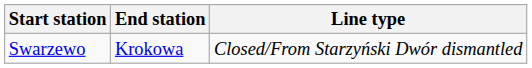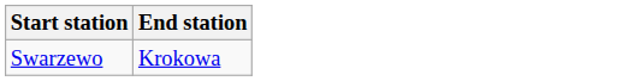 <table class="wikitable">
 <tr>
 <th>Start station</th>
 <th>End station</th>
-<th>Line type</th>
 </tr>
 <tr>
 <td><a href='#'>Swarzewo</a></td>
 <td><a href='#'>Krokowa</a></td>
-<td><em>Closed/From Starzyński Dwór dismantled</em></td>
 </tr>
 </table>
